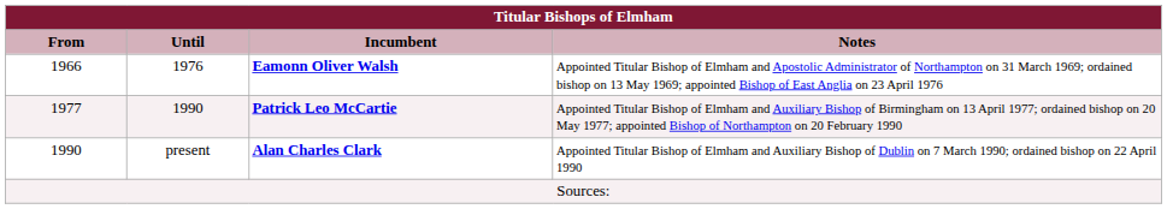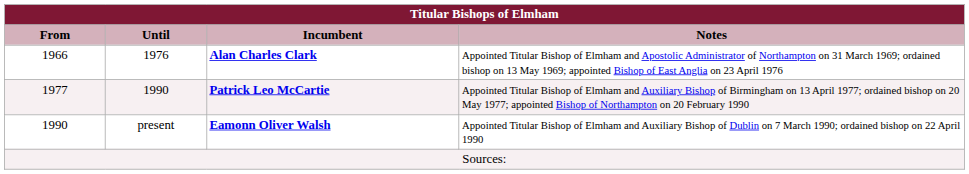 <table class="wikitable" style="width:95%;" border="1" cellpadding="2">
 <tr>
 <th colspan="4" style="background-color: #7F1734; color: white;">Titular Bishops of Elmham</th>
 </tr>
 <tr align=center>
 <th style="background-color:#D4B1BB" width="10%">From</th>
 <th style="background-color:#D4B1BB" width="10%">Until</th>
 <th style="background-color:#D4B1BB" width="25%">Incumbent</th>
 <th style="background-color:#D4B1BB" width="50%">Notes</th>
 </tr>
 <tr valign=top bgcolor="white">
 <td align=center>1966</td>
 <td align=center>1976</td>
-<td><strong><a href='#'>Eamonn Oliver Walsh</a></strong></td>
+<td><strong><a href='#'>Alan Charles Clark</a></strong></td>
 <td><small>Appointed Titular Bishop of Elmham and <a href='#'>Apostolic Administrator</a> of <a href='#'>Northampton</a> on 31 March 1969; ordained bishop on 13 May 1969; appointed <a href='#'>Bishop of East Anglia</a> on 23 April 1976</small></td>
 </tr>
 <tr valign=top bgcolor="#F7F0F2">
 <td align=center>1977</td>
 <td align=center>1990</td>
 <td><strong><a href='#'>Patrick Leo McCartie</a></strong></td>
 <td><small>Appointed Titular Bishop of Elmham and <a href='#'>Auxiliary Bishop</a> of Birmingham on 13 April 1977; ordained bishop on 20 May 1977; appointed <a href='#'>Bishop of Northampton</a> on 20 February 1990</small></td>
 </tr>
 <tr valign=top bgcolor="white">
 <td align=center>1990</td>
 <td align=center>present</td>
-<td><strong><a href='#'>Alan Charles Clark</a></strong></td>
+<td><strong><a href='#'>Eamonn Oliver Walsh</a></strong></td>
 <td><small>Appointed Titular Bishop of Elmham and Auxiliary Bishop of <a href='#'>Dublin</a> on 7 March 1990; ordained bishop on 22 April 1990</small></td>
 </tr>
 <tr valign=top bgcolor="#F7F0F2">
 <td colspan="4" style="text-align: center;">Sources:</td>
 </tr>
 </table>
